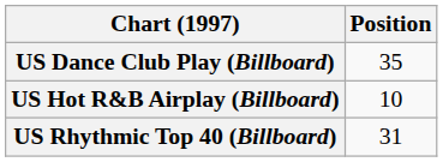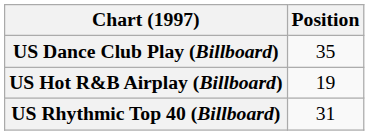 <table class="wikitable sortable plainrowheaders">
 <tr>
 <th>Chart (1997)</th>
 <th>Position</th>
 </tr>
 <tr>
 <th scope="row">US Dance Club Play (<em>Billboard</em>)</th>
 <td style="text-align:center;">35</td>
 </tr>
 <tr>
 <th scope="row">US Hot R&B Airplay (<em>Billboard</em>)</th>
-<td style="text-align:center;">10</td>
+<td style="text-align:center;">19</td>
 </tr>
 <tr>
 <th scope="row">US Rhythmic Top 40 (<em>Billboard</em>)</th>
 <td style="text-align:center;">31</td>
 </tr>
 </table>
